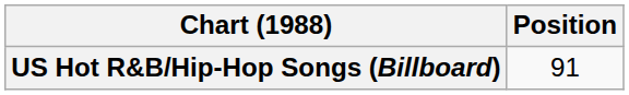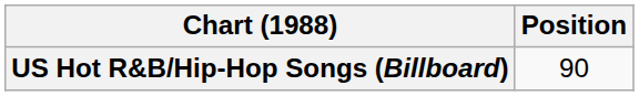 <table class="wikitable plainrowheaders" style="text-align:center">
 <tr>
 <th scope="col">Chart (1988)</th>
 <th scope="col">Position</th>
 </tr>
 <tr>
 <th scope="row">US Hot R&B/Hip-Hop Songs (<em>Billboard</em>)</th>
-<td>91</td>
+<td>90</td>
 </tr>
 </table>
